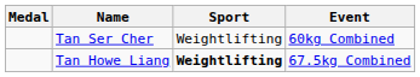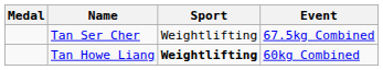 <table class="wikitable sortable">
 <tr>
 <th>Medal</th>
 <th>Name</th>
 <th>Sport</th>
 <th>Event</th>
 </tr>
 <tr>
 <td></td>
 <td><a href='#'>Tan Ser Cher</a></td>
 <td>Weightlifting</td>
-<td><a href='#'>60kg Combined</a></td>
+<td><a href='#'>67.5kg Combined</a></td>
 </tr>
 <tr>
 <td></td>
 <td><a href='#'>Tan Howe Liang</a></td>
 <td><strong>Weightlifting</strong></td>
-<td><a href='#'>67.5kg Combined</a></td>
+<td><a href='#'>60kg Combined</a></td>
 </tr>
 </table>
